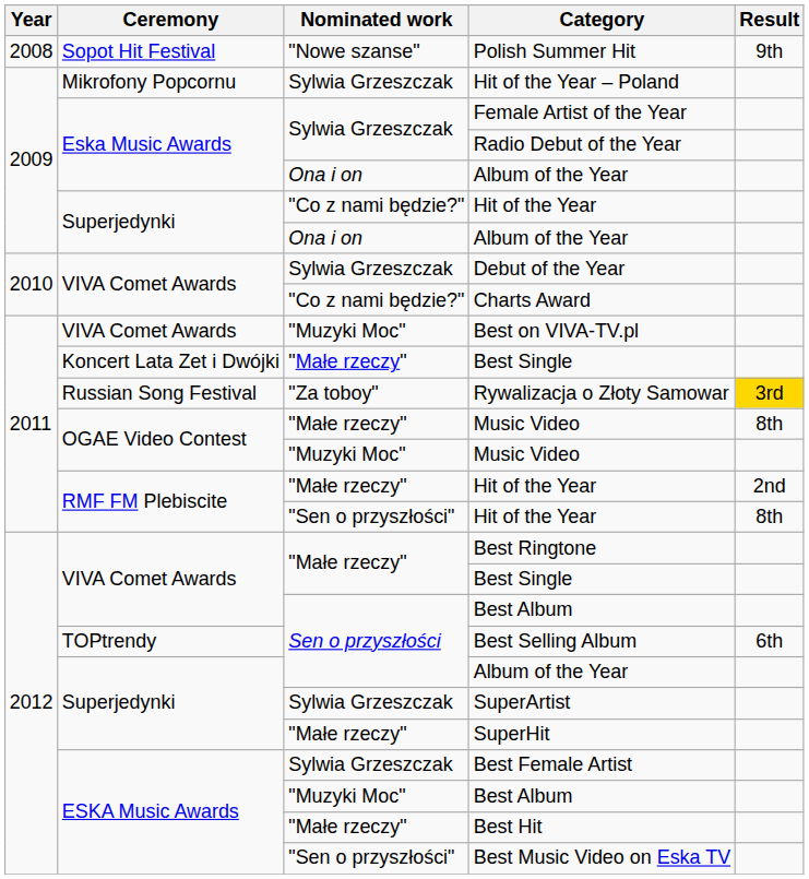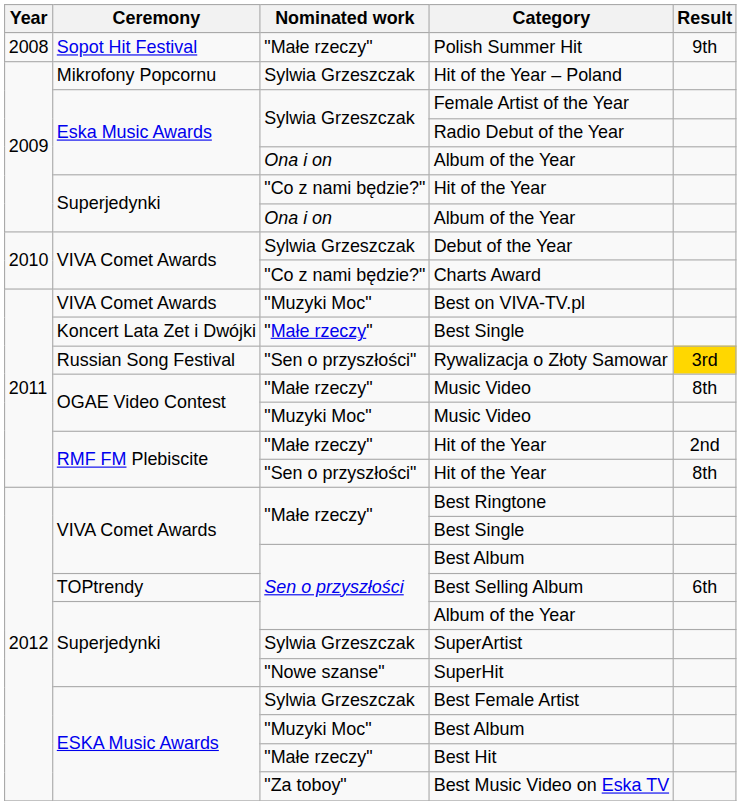 <table class="wikitable">
 <tr>
 <th>Year</th>
 <th>Ceremony</th>
 <th>Nominated work</th>
 <th>Category</th>
 <th>Result</th>
 </tr>
 <tr>
 <td>2008</td>
 <td><a href='#'>Sopot Hit Festival</a></td>
-<td>"Nowe szanse" </td>
+<td>"Małe rzeczy"</td>
 <td>Polish Summer Hit</td>
 <td align=center>9th</td>
 </tr>
 <tr>
 <td rowspan=6>2009</td>
 <td>Mikrofony Popcornu</td>
 <td>Sylwia Grzeszczak</td>
 <td>Hit of the Year – Poland</td>
 <td></td>
 </tr>
 <tr>
 <td rowspan=3><a href='#'>Eska Music Awards</a></td>
 <td rowspan=2>Sylwia Grzeszczak</td>
 <td>Female Artist of the Year</td>
 <td></td>
 </tr>
 <tr>
 <td>Radio Debut of the Year</td>
 <td></td>
 </tr>
 <tr>
 <td><em>Ona i on</em> </td>
 <td>Album of the Year</td>
 <td></td>
 </tr>
 <tr>
 <td rowspan=2>Superjedynki</td>
 <td>"Co z nami będzie?" </td>
 <td>Hit of the Year</td>
 <td></td>
 </tr>
 <tr>
 <td><em>Ona i on</em> </td>
 <td>Album of the Year</td>
 <td></td>
 </tr>
 <tr>
 <td rowspan=2>2010</td>
 <td rowspan=2>VIVA Comet Awards</td>
 <td>Sylwia Grzeszczak</td>
 <td>Debut of the Year</td>
 <td></td>
 </tr>
 <tr>
 <td>"Co z nami będzie?" </td>
 <td>Charts Award</td>
 <td></td>
 </tr>
 <tr>
 <td rowspan=7>2011</td>
 <td>VIVA Comet Awards</td>
 <td>"Muzyki Moc" </td>
 <td>Best on VIVA-TV.pl</td>
 <td></td>
 </tr>
 <tr>
 <td>Koncert Lata Zet i Dwójki</td>
 <td>"<a href='#'>Małe rzeczy</a>"</td>
 <td>Best Single</td>
 <td></td>
 </tr>
 <tr>
 <td>Russian Song Festival</td>
-<td>"Za toboy"</td>
+<td>"Sen o przyszłości"</td>
 <td>Rywalizacja o Złoty Samowar</td>
 <td align=center style="background: gold;">3rd</td>
 </tr>
 <tr>
 <td rowspan=2>OGAE Video Contest</td>
 <td>"Małe rzeczy"</td>
 <td>Music Video</td>
 <td align=center>8th</td>
 </tr>
 <tr>
 <td>"Muzyki Moc" </td>
 <td>Music Video</td>
 <td></td>
 </tr>
 <tr>
 <td rowspan=2><a href='#'>RMF FM</a> Plebiscite</td>
 <td>"Małe rzeczy"</td>
 <td>Hit of the Year</td>
 <td align=center>2nd</td>
 </tr>
 <tr>
 <td>"Sen o przyszłości"</td>
 <td>Hit of the Year</td>
 <td align=center>8th</td>
 </tr>
 <tr>
 <td rowspan=11>2012</td>
 <td rowspan=3>VIVA Comet Awards</td>
 <td rowspan=2>"Małe rzeczy"</td>
 <td>Best Ringtone</td>
 <td></td>
 </tr>
 <tr>
 <td>Best Single</td>
 <td></td>
 </tr>
 <tr>
 <td rowspan=3><em><a href='#'>Sen o przyszłości</a></em></td>
 <td>Best Album</td>
 <td></td>
 </tr>
 <tr>
 <td>TOPtrendy</td>
 <td>Best Selling Album</td>
 <td align=center>6th</td>
 </tr>
 <tr>
 <td rowspan=3>Superjedynki</td>
 <td>Album of the Year</td>
 <td></td>
 </tr>
 <tr>
 <td>Sylwia Grzeszczak</td>
 <td>SuperArtist</td>
 <td></td>
 </tr>
 <tr>
-<td>"Małe rzeczy"</td>
+<td>"Nowe szanse" </td>
 <td>SuperHit</td>
 <td></td>
 </tr>
 <tr>
 <td rowspan=4><a href='#'>ESKA Music Awards</a></td>
 <td>Sylwia Grzeszczak</td>
 <td>Best Female Artist</td>
 <td></td>
 </tr>
 <tr>
 <td>"Muzyki Moc" </td>
 <td>Best Album</td>
 <td></td>
 </tr>
 <tr>
 <td>"Małe rzeczy"</td>
 <td>Best Hit</td>
 <td></td>
 </tr>
 <tr>
-<td>"Sen o przyszłości"</td>
+<td>"Za toboy"</td>
 <td>Best Music Video on <a href='#'>Eska TV</a></td>
 <td></td>
 </tr>
 </table>
